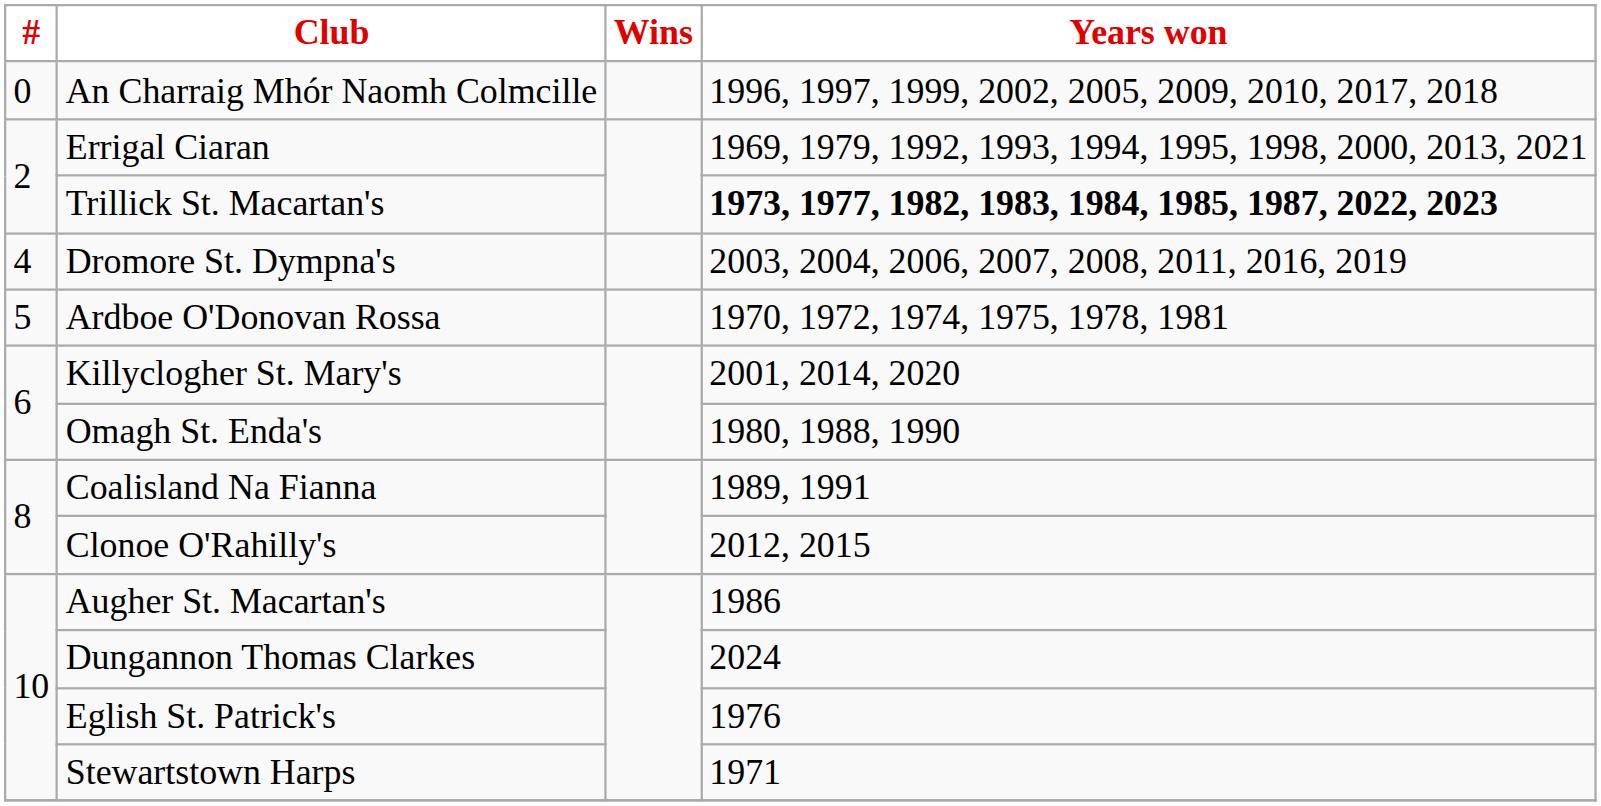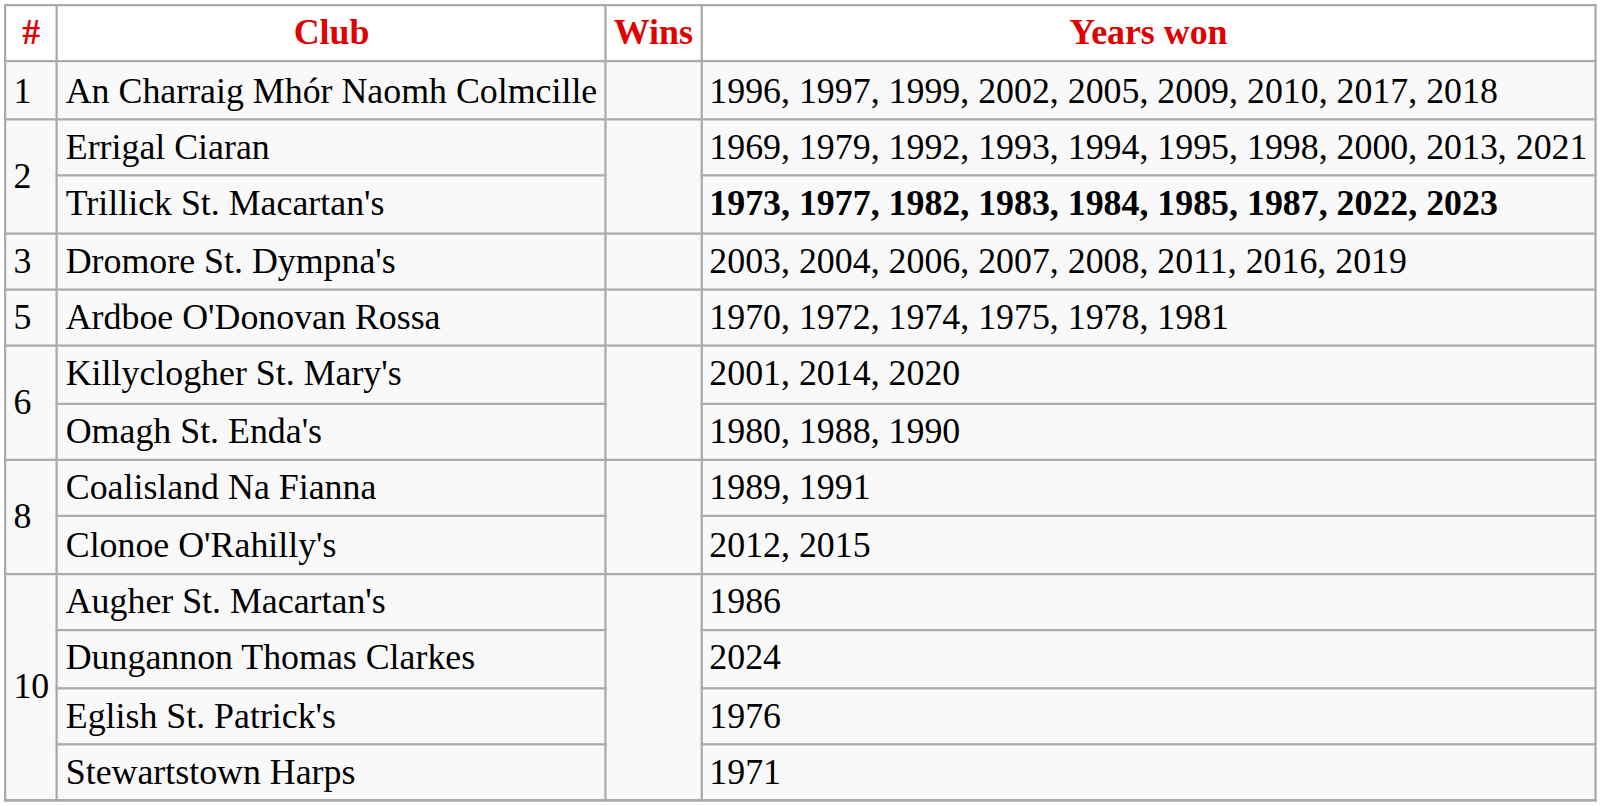 <table class="wikitable">
 <tr>
 <th style="background:white;color:#E00000">#</th>
 <th style="background:white;color:#E00000">Club</th>
 <th style="background:white;color:#E00000">Wins</th>
 <th style="background:white;color:#E00000">Years won</th>
 </tr>
 <tr>
-<td>0</td>
+<td>1</td>
 <td>An Charraig Mhór Naomh Colmcille</td>
 <td></td>
 <td>1996, 1997, 1999, 2002, 2005, 2009, 2010, 2017, 2018</td>
 </tr>
 <tr>
 <td rowspan=2>2</td>
 <td>Errigal Ciaran</td>
 <td rowspan=2></td>
 <td>1969, 1979, 1992, 1993, 1994, 1995, 1998, 2000, 2013, 2021</td>
 </tr>
 <tr>
 <td>Trillick St. Macartan's</td>
 <td><strong>1973, 1977, 1982, 1983, 1984, 1985, 1987, 2022, 2023</strong></td>
 </tr>
 <tr>
-<td>4</td>
+<td>3</td>
 <td>Dromore St. Dympna's</td>
 <td></td>
 <td>2003, 2004, 2006, 2007, 2008, 2011, 2016, 2019</td>
 </tr>
 <tr>
 <td>5</td>
 <td>Ardboe O'Donovan Rossa</td>
 <td></td>
 <td>1970, 1972, 1974, 1975, 1978, 1981</td>
 </tr>
 <tr>
 <td rowspan=2>6</td>
 <td>Killyclogher St. Mary's</td>
 <td rowspan=2></td>
 <td>2001, 2014, 2020</td>
 </tr>
 <tr>
 <td>Omagh St. Enda's</td>
 <td>1980, 1988, 1990</td>
 </tr>
 <tr>
 <td rowspan=2>8</td>
 <td>Coalisland Na Fianna</td>
 <td rowspan=2></td>
 <td>1989, 1991</td>
 </tr>
 <tr>
 <td>Clonoe O'Rahilly's</td>
 <td>2012, 2015</td>
 </tr>
 <tr>
 <td rowspan=4>10</td>
 <td>Augher St. Macartan's</td>
 <td rowspan=4></td>
 <td>1986</td>
 </tr>
 <tr>
 <td>Dungannon Thomas Clarkes</td>
 <td>2024</td>
 </tr>
 <tr>
 <td>Eglish St. Patrick's</td>
 <td>1976</td>
 </tr>
 <tr>
 <td>Stewartstown Harps</td>
 <td>1971</td>
 </tr>
 <tr>
 </tr>
 </table>
